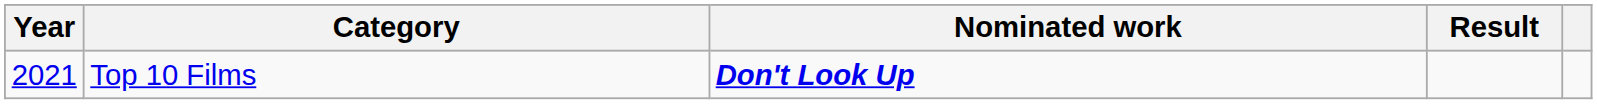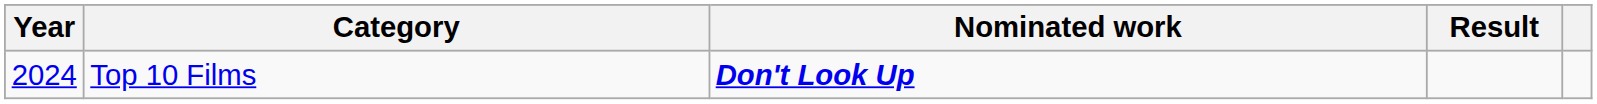 <table class="wikitable">
 <tr>
 <th ! scope="col" style="width:1em;">Year</th>
 <th scope="col" style="width:34em;">Category</th>
 <th scope="col" style="width:39em;">Nominated work</th>
 <th scope="col" style="width:5em;">Result</th>
 <th scope="col" style="width:1em;"></th>
 </tr>
 <tr>
-<td><a href='#'>2021</a></td>
+<td><a href='#'>2024</a></td>
 <td><a href='#'>Top 10 Films</a></td>
 <td><strong><em><a href='#'>Don't Look Up</a></em></strong></td>
 <td></td>
 <td></td>
 </tr>
 </table>
